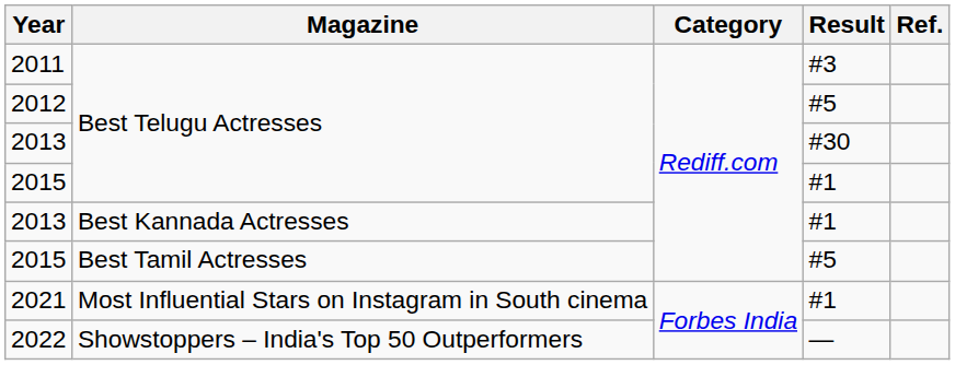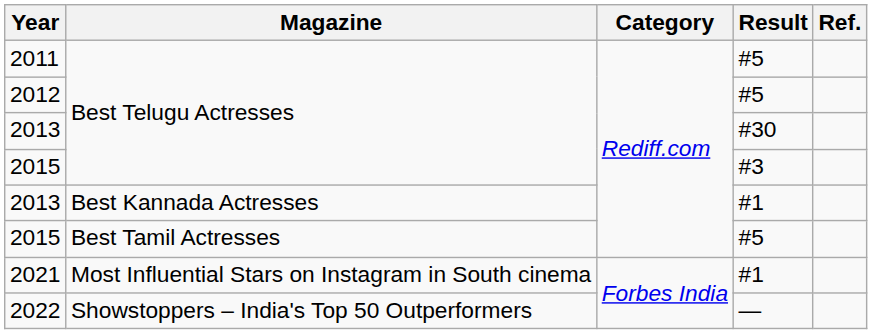 <table class="wikitable">
 <tr>
 <th>Year</th>
 <th>Magazine</th>
 <th>Category</th>
 <th>Result</th>
 <th>Ref.</th>
 </tr>
 <tr>
 <td>2011</td>
 <td rowspan="4">Best Telugu Actresses</td>
 <td rowspan="6"><em><a href='#'>Rediff.com</a></em></td>
-<td>#3</td>
+<td>#5</td>
 <td></td>
 </tr>
 <tr>
 <td>2012</td>
 <td>#5</td>
 <td></td>
 </tr>
 <tr>
 <td>2013</td>
 <td>#30</td>
 <td></td>
 </tr>
 <tr>
 <td>2015</td>
-<td>#1</td>
+<td>#3</td>
 <td></td>
 </tr>
 <tr>
 <td>2013</td>
 <td>Best Kannada Actresses</td>
 <td>#1</td>
 <td></td>
 </tr>
 <tr>
 <td>2015</td>
 <td>Best Tamil Actresses</td>
 <td>#5</td>
 <td></td>
 </tr>
 <tr>
 <td>2021</td>
 <td>Most Influential Stars on Instagram in South cinema</td>
 <td rowspan="2"><em><a href='#'>Forbes India</a></em></td>
 <td>#1</td>
 <td></td>
 </tr>
 <tr>
 <td>2022</td>
 <td>Showstoppers – India's Top 50 Outperformers</td>
 <td>—</td>
 <td></td>
 </tr>
 </table>
